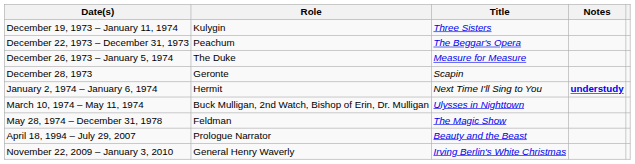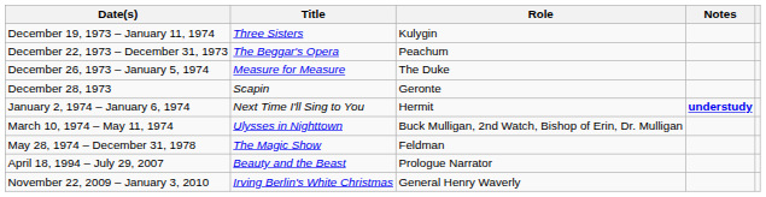 <table class="wikitable plainrowheaders sortable">
 <tr>
 <th>Date(s)</th>
+<th>Title</th>
 <th>Role</th>
-<th>Title</th>
 <th>Notes</th>
 <th class=unsortable></th>
 </tr>
 <tr>
 <td>December 19, 1973 – January 11, 1974</td>
+<td><em><a href='#'>Three Sisters</a></em></td>
 <td>Kulygin</td>
-<td><em><a href='#'>Three Sisters</a></em></td>
 <td></td>
 <td align=center></td>
 </tr>
 <tr>
 <td>December 22, 1973 – December 31, 1973</td>
+<td><em><a href='#'>The Beggar's Opera</a></em></td>
 <td>Peachum</td>
-<td><em><a href='#'>The Beggar's Opera</a></em></td>
 <td></td>
 <td align=center></td>
 </tr>
 <tr>
 <td>December 26, 1973 – January 5, 1974</td>
+<td><em><a href='#'>Measure for Measure</a></em></td>
 <td>The Duke</td>
-<td><em><a href='#'>Measure for Measure</a></em></td>
 <td></td>
 <td align=center></td>
 </tr>
 <tr>
 <td>December 28, 1973</td>
+<td><em>Scapin</em></td>
 <td>Geronte</td>
-<td><em>Scapin</em></td>
 <td></td>
 <td align=center></td>
 </tr>
 <tr>
 <td>January 2, 1974 – January 6, 1974</td>
+<td><em>Next Time I'll Sing to You</em></td>
 <td>Hermit</td>
-<td><em>Next Time I'll Sing to You</em></td>
 <td><strong><a href='#'>understudy</a></strong></td>
 <td align=center></td>
 </tr>
 <tr>
 <td>March 10, 1974 – May 11, 1974</td>
+<td><em><a href='#'>Ulysses in Nighttown</a></em></td>
 <td>Buck Mulligan, 2nd Watch, Bishop of Erin, Dr. Mulligan</td>
-<td><em><a href='#'>Ulysses in Nighttown</a></em></td>
 <td></td>
 <td align=center></td>
 </tr>
 <tr>
 <td>May 28, 1974 – December 31, 1978</td>
+<td><em><a href='#'>The Magic Show</a></em></td>
 <td>Feldman</td>
-<td><em><a href='#'>The Magic Show</a></em></td>
 <td></td>
 <td align=center></td>
 </tr>
 <tr>
 <td>April 18, 1994 – July 29, 2007</td>
+<td><em><a href='#'>Beauty and the Beast</a></em></td>
 <td>Prologue Narrator</td>
-<td><em><a href='#'>Beauty and the Beast</a></em></td>
 <td></td>
 <td align=center></td>
 </tr>
 <tr>
 <td>November 22, 2009 – January 3, 2010</td>
+<td><em><a href='#'>Irving Berlin's White Christmas</a></em></td>
 <td>General Henry Waverly</td>
-<td><em><a href='#'>Irving Berlin's White Christmas</a></em></td>
 <td></td>
 <td align=center></td>
 </tr>
 </table>
